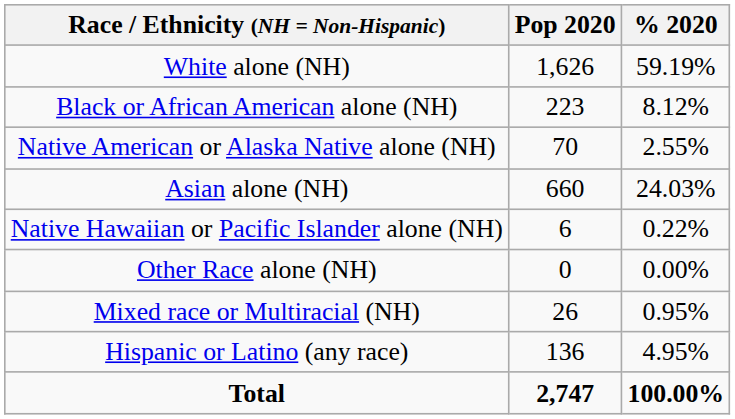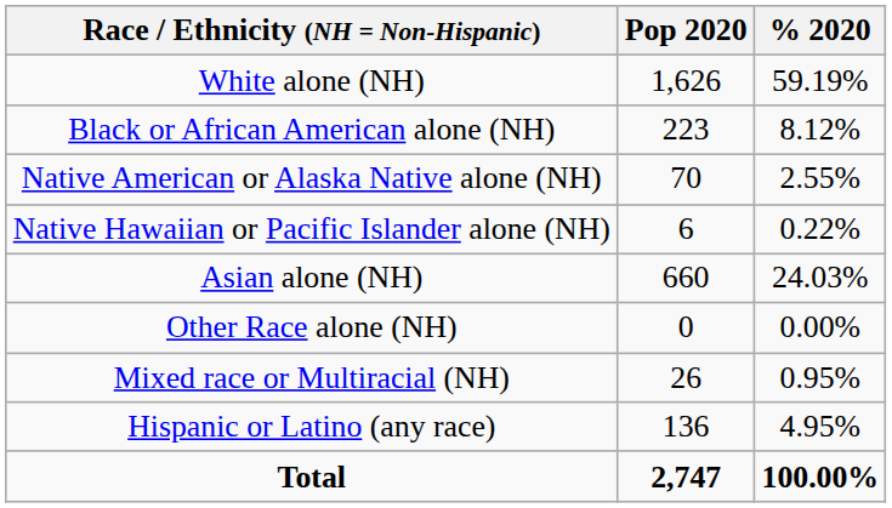 <table class="wikitable" style="text-align:center;">
 <tr>
 <th>Race / Ethnicity <small>(<em>NH = Non-Hispanic</em>)</small></th>
 <th>Pop 2020</th>
 <th>% 2020</th>
 </tr>
 <tr>
 <td><a href='#'>White</a> alone (NH)</td>
 <td>1,626</td>
 <td>59.19%</td>
 </tr>
 <tr>
 <td><a href='#'>Black or African American</a> alone (NH)</td>
 <td>223</td>
 <td>8.12%</td>
 </tr>
 <tr>
 <td><a href='#'>Native American</a> or <a href='#'>Alaska Native</a> alone (NH)</td>
 <td>70</td>
 <td>2.55%</td>
 </tr>
 <tr>
+<td><a href='#'>Native Hawaiian</a> or <a href='#'>Pacific Islander</a> alone (NH)</td>
+<td>6</td>
+<td>0.22%</td>
+</tr>
+<tr>
 <td><a href='#'>Asian</a> alone (NH)</td>
 <td>660</td>
 <td>24.03%</td>
-</tr>
-<tr>
-<td><a href='#'>Native Hawaiian</a> or <a href='#'>Pacific Islander</a> alone (NH)</td>
-<td>6</td>
-<td>0.22%</td>
 </tr>
 <tr>
 <td><a href='#'>Other Race</a> alone (NH)</td>
 <td>0</td>
 <td>0.00%</td>
 </tr>
 <tr>
 <td><a href='#'>Mixed race or Multiracial</a> (NH)</td>
 <td>26</td>
 <td>0.95%</td>
 </tr>
 <tr>
 <td><a href='#'>Hispanic or Latino</a> (any race)</td>
 <td>136</td>
 <td>4.95%</td>
 </tr>
 <tr>
 <td><strong>Total</strong></td>
 <td><strong>2,747</strong></td>
 <td><strong>100.00%</strong></td>
 </tr>
 </table>
